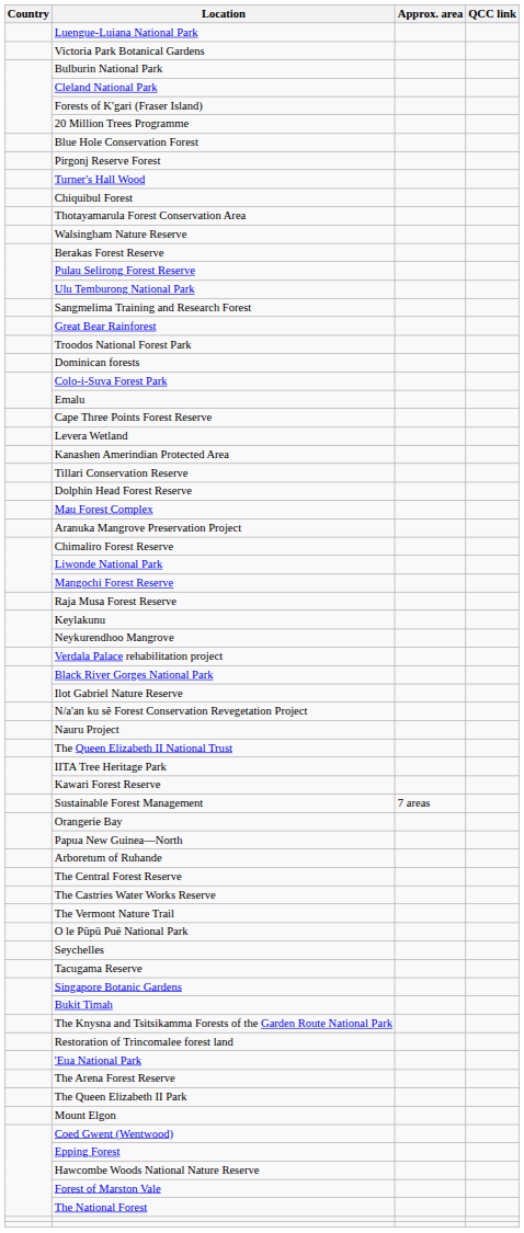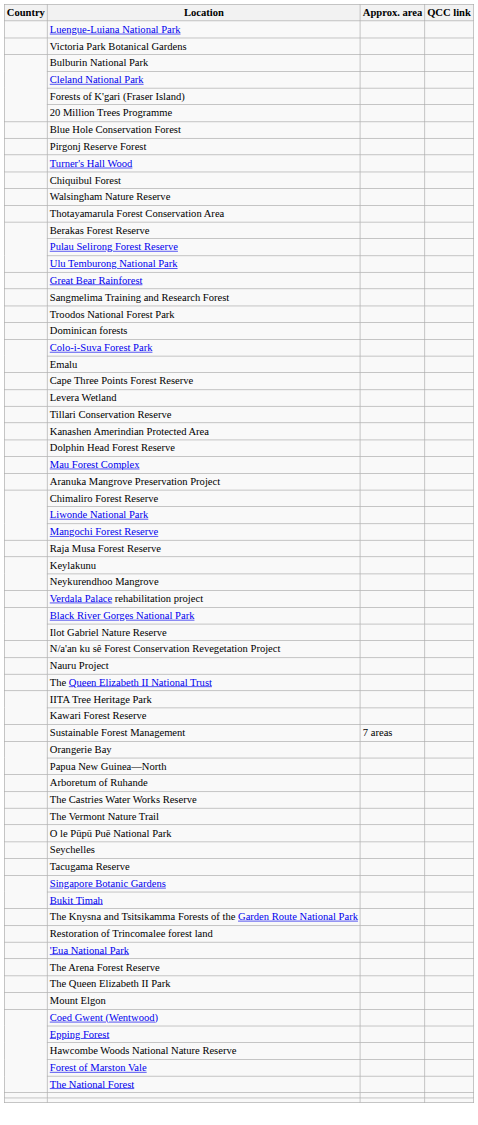 <table class="wikitable">
 <tr>
 <th>Country</th>
 <th>Location</th>
 <th>Approx. area</th>
 <th>QCC link</th>
 </tr>
 <tr>
 <td></td>
 <td><a href='#'>Luengue-Luiana National Park</a></td>
 <td></td>
 <td></td>
 </tr>
 <tr>
 <td></td>
 <td>Victoria Park Botanical Gardens</td>
 <td></td>
 <td></td>
 </tr>
 <tr>
 <td rowspan="4"></td>
 <td>Bulburin National Park</td>
 <td></td>
 <td></td>
 </tr>
 <tr>
 <td><a href='#'>Cleland National Park</a></td>
 <td></td>
 <td></td>
 </tr>
 <tr>
 <td>Forests of K'gari (Fraser Island)</td>
 <td></td>
 <td></td>
 </tr>
 <tr>
 <td>20 Million Trees Programme</td>
 <td></td>
 <td></td>
 </tr>
 <tr>
 <td></td>
 <td>Blue Hole Conservation Forest</td>
 <td></td>
 <td></td>
 </tr>
 <tr>
 <td></td>
 <td>Pirgonj Reserve Forest</td>
 <td></td>
 <td></td>
 </tr>
 <tr>
 <td></td>
 <td><a href='#'>Turner's Hall Wood</a></td>
 <td></td>
 <td></td>
 </tr>
 <tr>
 <td></td>
 <td>Chiquibul Forest</td>
 <td></td>
 <td></td>
 </tr>
 <tr>
 <td></td>
-<td>Thotayamarula Forest Conservation Area</td>
+<td>Walsingham Nature Reserve</td>
 <td></td>
 <td></td>
 </tr>
 <tr>
 <td></td>
-<td>Walsingham Nature Reserve</td>
+<td>Thotayamarula Forest Conservation Area</td>
 <td></td>
 <td></td>
 </tr>
 <tr>
 <td rowspan="3"></td>
 <td>Berakas Forest Reserve</td>
 <td></td>
 <td></td>
 </tr>
 <tr>
 <td><a href='#'>Pulau Selirong Forest Reserve</a></td>
 <td></td>
 <td></td>
 </tr>
 <tr>
 <td><a href='#'>Ulu Temburong National Park</a></td>
 <td></td>
 <td></td>
 </tr>
 <tr>
 <td></td>
-<td>Sangmelima Training and Research Forest</td>
+<td><a href='#'>Great Bear Rainforest</a></td>
 <td></td>
 <td></td>
 </tr>
 <tr>
 <td></td>
-<td><a href='#'>Great Bear Rainforest</a></td>
+<td>Sangmelima Training and Research Forest</td>
 <td></td>
 <td></td>
 </tr>
 <tr>
 <td></td>
 <td>Troodos National Forest Park</td>
 <td></td>
 <td></td>
 </tr>
 <tr>
 <td></td>
 <td>Dominican forests</td>
 <td></td>
 <td></td>
 </tr>
 <tr>
 <td rowspan="2"></td>
 <td><a href='#'>Colo-i-Suva Forest Park</a></td>
 <td></td>
 <td></td>
 </tr>
 <tr>
 <td>Emalu</td>
 <td></td>
 <td></td>
 </tr>
 <tr>
 <td></td>
 <td>Cape Three Points Forest Reserve</td>
 <td></td>
 <td></td>
 </tr>
 <tr>
 <td></td>
 <td>Levera Wetland</td>
 <td></td>
 <td></td>
 </tr>
 <tr>
 <td></td>
-<td>Kanashen Amerindian Protected Area</td>
+<td>Tillari Conservation Reserve</td>
 <td></td>
 <td></td>
 </tr>
 <tr>
 <td></td>
-<td>Tillari Conservation Reserve</td>
+<td>Kanashen Amerindian Protected Area</td>
 <td></td>
 <td></td>
 </tr>
 <tr>
 <td></td>
 <td>Dolphin Head Forest Reserve</td>
 <td></td>
 <td></td>
 </tr>
 <tr>
 <td></td>
 <td><a href='#'>Mau Forest Complex</a></td>
 <td></td>
 <td></td>
 </tr>
 <tr>
 <td></td>
 <td>Aranuka Mangrove Preservation Project</td>
 <td></td>
 <td></td>
 </tr>
 <tr>
 <td rowspan="3"></td>
 <td>Chimaliro Forest Reserve</td>
 <td></td>
 <td></td>
 </tr>
 <tr>
 <td><a href='#'>Liwonde National Park</a></td>
 <td></td>
 <td></td>
 </tr>
 <tr>
 <td><a href='#'>Mangochi Forest Reserve</a></td>
 <td></td>
 <td></td>
 </tr>
 <tr>
 <td></td>
 <td>Raja Musa Forest Reserve</td>
 <td></td>
 <td></td>
 </tr>
 <tr>
 <td rowspan="2"></td>
 <td>Keylakunu</td>
 <td></td>
 <td></td>
 </tr>
 <tr>
 <td>Neykurendhoo Mangrove</td>
 <td></td>
 <td></td>
 </tr>
 <tr>
 <td></td>
 <td><a href='#'>Verdala Palace</a> rehabilitation project</td>
 <td></td>
 <td></td>
 </tr>
 <tr>
 <td rowspan="2"></td>
 <td><a href='#'>Black River Gorges National Park</a></td>
 <td></td>
 <td></td>
 </tr>
 <tr>
 <td>Ilot Gabriel Nature Reserve</td>
 <td></td>
 <td></td>
 </tr>
 <tr>
 <td></td>
 <td>N/a'an ku sê Forest Conservation Revegetation Project</td>
 <td></td>
 <td></td>
 </tr>
 <tr>
 <td></td>
 <td>Nauru Project</td>
 <td></td>
 <td></td>
 </tr>
 <tr>
 <td></td>
 <td>The <a href='#'>Queen Elizabeth II National Trust</a></td>
 <td></td>
 <td></td>
 </tr>
 <tr>
 <td rowspan="2"></td>
 <td>IITA Tree Heritage Park</td>
 <td></td>
 <td></td>
 </tr>
 <tr>
 <td>Kawari Forest Reserve</td>
 <td></td>
 <td></td>
 </tr>
 <tr>
 <td></td>
 <td>Sustainable Forest Management</td>
 <td>7 areas</td>
 <td></td>
 </tr>
 <tr>
 <td rowspan="2"></td>
 <td>Orangerie Bay</td>
 <td></td>
 <td></td>
 </tr>
 <tr>
 <td>Papua New Guinea—North</td>
 <td></td>
 <td></td>
 </tr>
 <tr>
 <td></td>
 <td>Arboretum of Ruhande</td>
 <td></td>
 <td></td>
 </tr>
 <tr>
 <td></td>
-<td>The Central Forest Reserve</td>
-<td></td>
-<td></td>
-</tr>
-<tr>
-<td></td>
 <td>The Castries Water Works Reserve</td>
 <td></td>
 <td></td>
 </tr>
 <tr>
 <td></td>
 <td>The Vermont Nature Trail</td>
 <td></td>
 <td></td>
 </tr>
 <tr>
 <td></td>
 <td>O le Pūpū Puē National Park</td>
 <td></td>
 <td></td>
 </tr>
 <tr>
 <td></td>
 <td>Seychelles</td>
 <td></td>
 <td></td>
 </tr>
 <tr>
 <td></td>
 <td>Tacugama Reserve</td>
 <td></td>
 <td></td>
 </tr>
 <tr>
 <td rowspan="2"></td>
 <td><a href='#'>Singapore Botanic Gardens</a></td>
 <td></td>
 <td></td>
 </tr>
 <tr>
 <td><a href='#'>Bukit Timah</a></td>
 <td></td>
 <td></td>
 </tr>
 <tr>
 <td></td>
 <td>The Knysna and Tsitsikamma Forests of the <a href='#'>Garden Route National Park</a></td>
 <td></td>
 <td></td>
 </tr>
 <tr>
 <td></td>
 <td>Restoration of Trincomalee forest land</td>
 <td></td>
 <td></td>
 </tr>
 <tr>
 <td></td>
 <td><a href='#'>'Eua National Park</a></td>
 <td></td>
 <td></td>
 </tr>
 <tr>
 <td></td>
 <td>The Arena Forest Reserve</td>
 <td></td>
 <td></td>
 </tr>
 <tr>
 <td></td>
 <td>The Queen Elizabeth II Park</td>
 <td></td>
 <td></td>
 </tr>
 <tr>
 <td></td>
 <td>Mount Elgon</td>
 <td></td>
 <td></td>
 </tr>
 <tr>
 <td rowspan="5"></td>
 <td><a href='#'>Coed Gwent (Wentwood)</a></td>
 <td></td>
 <td></td>
 </tr>
 <tr>
 <td><a href='#'>Epping Forest</a></td>
 <td></td>
 <td></td>
 </tr>
 <tr>
 <td>Hawcombe Woods National Nature Reserve</td>
 <td></td>
 <td></td>
 </tr>
 <tr>
 <td><a href='#'>Forest of Marston Vale</a></td>
 <td></td>
 <td></td>
 </tr>
 <tr>
 <td><a href='#'>The National Forest</a></td>
 <td></td>
 <td></td>
 </tr>
 <tr>
 <td></td>
 <td></td>
 <td></td>
 <td></td>
 </tr>
 <tr>
 <td></td>
 <td></td>
 <td></td>
 <td></td>
 </tr>
 </table>
